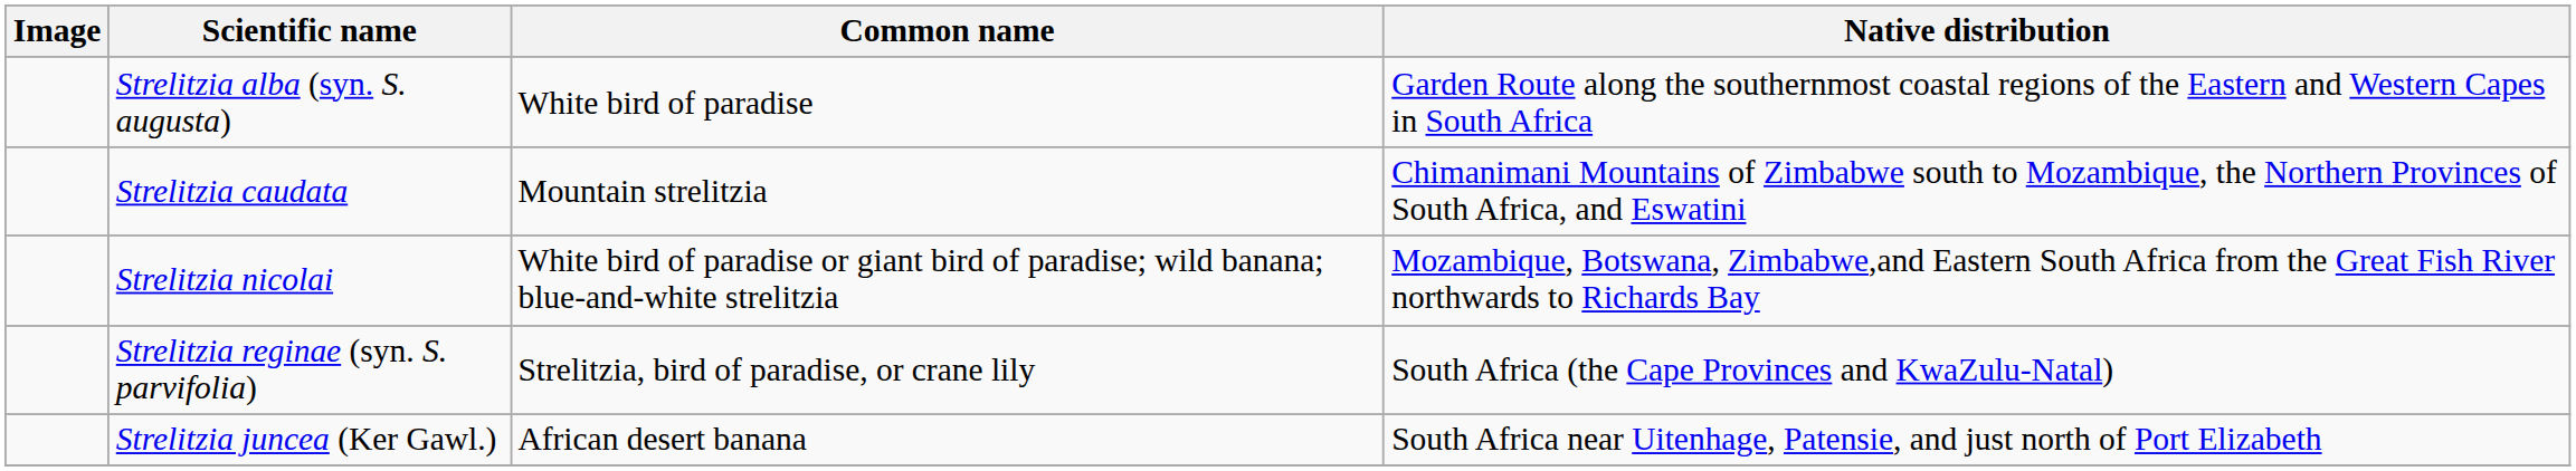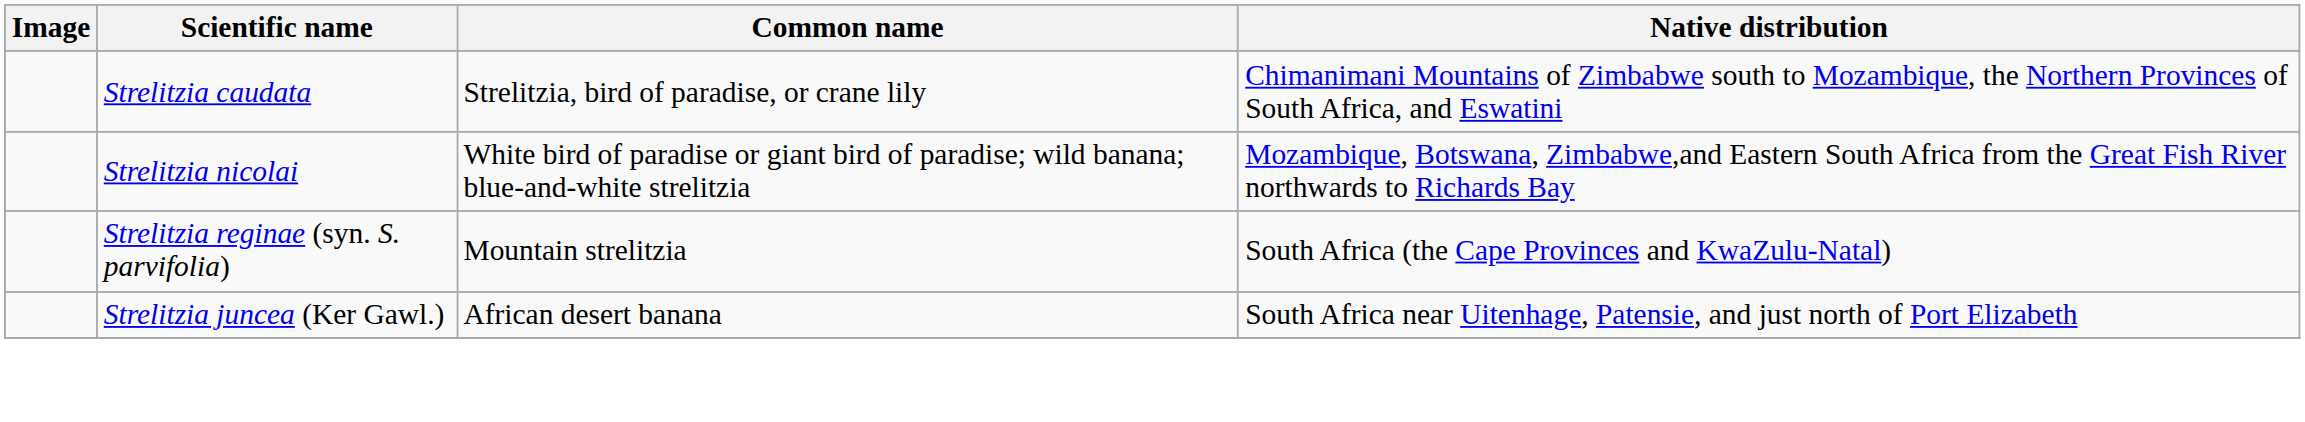 <table class="wikitable">
 <tr>
 <th>Image</th>
 <th>Scientific name</th>
 <th>Common name</th>
 <th>Native distribution</th>
 </tr>
 <tr>
 <td></td>
-<td><em><a href='#'>Strelitzia alba</a></em> (<a href='#'>syn.</a> <em>S. augusta</em>)</td>
-<td>White bird of paradise</td>
-<td><a href='#'>Garden Route</a> along the southernmost coastal regions of the <a href='#'>Eastern</a> and <a href='#'>Western Capes</a> in <a href='#'>South Africa</a></td>
-</tr>
-<tr>
-<td></td>
 <td><em><a href='#'>Strelitzia caudata</a></em></td>
-<td>Mountain strelitzia</td>
+<td>Strelitzia, bird of paradise, or crane lily</td>
 <td><a href='#'>Chimanimani Mountains</a> of <a href='#'>Zimbabwe</a> south to <a href='#'>Mozambique</a>, the <a href='#'>Northern Provinces</a> of South Africa, and <a href='#'>Eswatini</a></td>
 </tr>
 <tr>
 <td></td>
 <td><em><a href='#'>Strelitzia nicolai</a></em></td>
 <td>White bird of paradise or giant bird of paradise; wild banana; blue-and-white strelitzia</td>
 <td><a href='#'>Mozambique</a>, <a href='#'>Botswana</a>, <a href='#'>Zimbabwe</a>,and Eastern South Africa from the <a href='#'>Great Fish River</a> northwards to <a href='#'>Richards Bay</a></td>
 </tr>
 <tr>
 <td></td>
 <td><em><a href='#'>Strelitzia reginae</a></em> (syn. <em>S. parvifolia</em>)</td>
-<td>Strelitzia, bird of paradise, or crane lily</td>
+<td>Mountain strelitzia</td>
 <td>South Africa (the <a href='#'>Cape Provinces</a> and <a href='#'>KwaZulu-Natal</a>)</td>
 </tr>
 <tr>
 <td></td>
 <td><em><a href='#'>Strelitzia juncea</a></em> (Ker Gawl.)</td>
 <td>African desert banana</td>
 <td>South Africa near <a href='#'>Uitenhage</a>, <a href='#'>Patensie</a>, and just north of <a href='#'>Port Elizabeth</a></td>
 </tr>
 <tr>
 </tr>
 </table>
